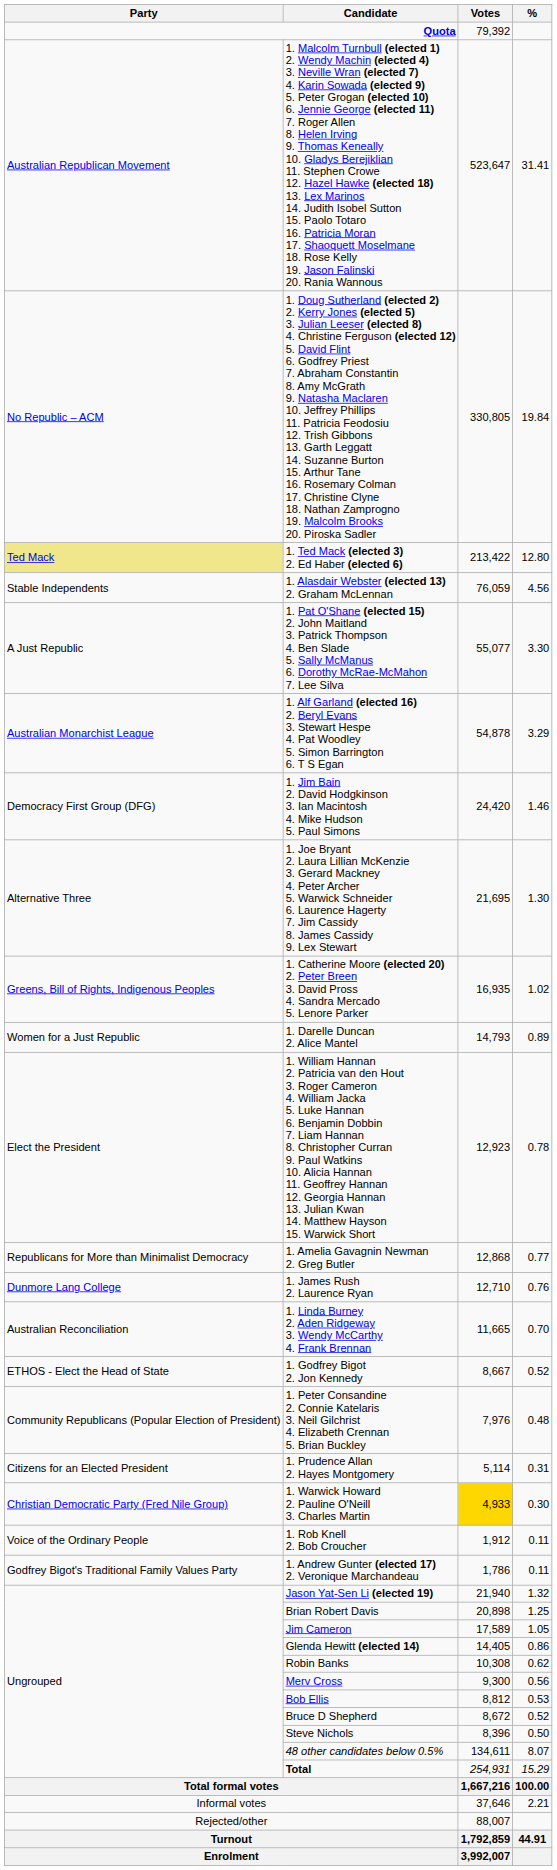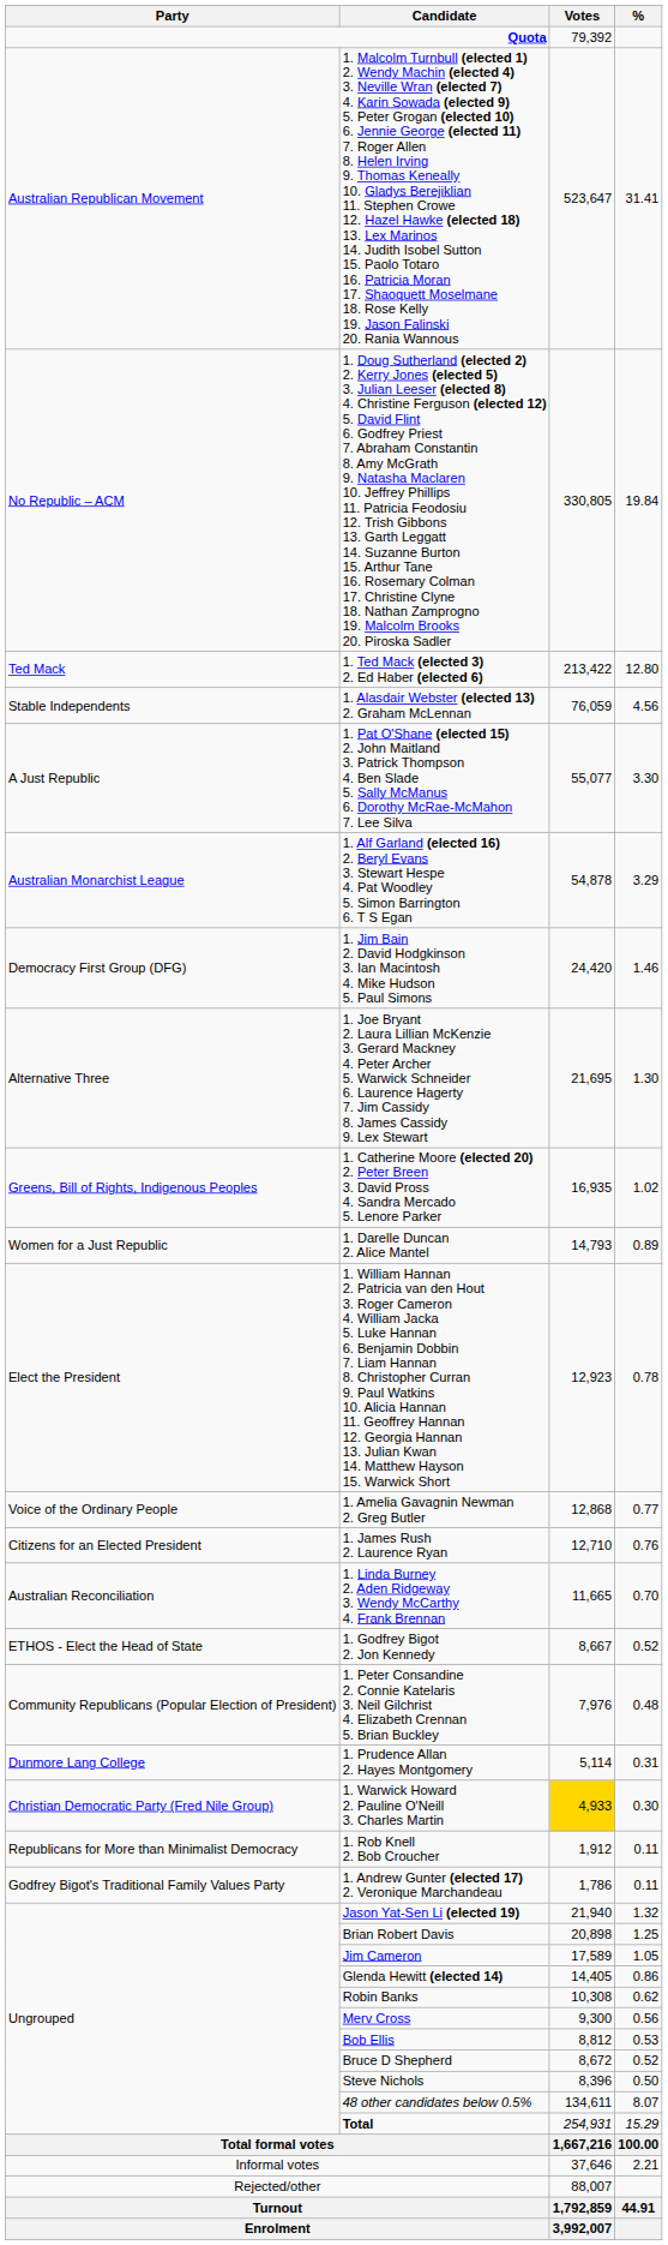 <table class=wikitable style="text-align:right; font-size:90%">
 <tr>
 <th>Party</th>
 <th>Candidate</th>
 <th>Votes</th>
 <th>%</th>
 </tr>
 <tr>
 <td colspan=2><strong><a href='#'>Quota</a></strong></td>
 <td>79,392</td>
 <td></td>
 </tr>
 <tr>
 <td align=left><a href='#'>Australian Republican Movement</a></td>
 <td align=left>1. <a href='#'>Malcolm Turnbull</a> <strong>(elected 1)</strong><br>2. <a href='#'>Wendy Machin</a> <strong>(elected 4)</strong><br>3. <a href='#'>Neville Wran</a> <strong>(elected 7)</strong><br>4. <a href='#'>Karin Sowada</a> <strong>(elected 9)</strong><br>5. Peter Grogan <strong>(elected 10)</strong><br>6. <a href='#'>Jennie George</a> <strong>(elected 11)</strong><br>7. Roger Allen<br>8. <a href='#'>Helen Irving</a><br>9. <a href='#'>Thomas Keneally</a><br>10. <a href='#'>Gladys Berejiklian</a><br>11. Stephen Crowe<br>12. <a href='#'>Hazel Hawke</a> <strong>(elected 18)</strong><br>13. <a href='#'>Lex Marinos</a><br>14. Judith Isobel Sutton<br>15. Paolo Totaro<br>16. <a href='#'>Patricia Moran</a><br>17. <a href='#'>Shaoquett Moselmane</a><br>18. Rose Kelly<br>19. <a href='#'>Jason Falinski</a><br>20. Rania Wannous</td>
 <td>523,647</td>
 <td>31.41</td>
 </tr>
 <tr>
 <td align=left><a href='#'>No Republic – ACM</a></td>
 <td align=left>1. <a href='#'>Doug Sutherland</a> <strong>(elected 2)</strong><br>2. <a href='#'>Kerry Jones</a> <strong>(elected 5)</strong><br>3. <a href='#'>Julian Leeser</a> <strong>(elected 8)</strong><br>4. Christine Ferguson <strong>(elected 12)</strong><br>5. <a href='#'>David Flint</a><br>6. Godfrey Priest<br>7. Abraham Constantin<br>8. Amy McGrath<br>9. <a href='#'>Natasha Maclaren</a><br>10. Jeffrey Phillips<br>11. Patricia Feodosiu<br>12. Trish Gibbons<br>13. Garth Leggatt<br>14. Suzanne Burton<br>15. Arthur Tane<br>16. Rosemary Colman<br>17. Christine Clyne<br>18. Nathan Zamprogno<br>19. <a href='#'>Malcolm Brooks</a><br>20. Piroska Sadler</td>
 <td>330,805</td>
 <td>19.84</td>
 </tr>
 <tr>
-<td align=left style="background: khaki;"><a href='#'>Ted Mack</a></td>
+<td align=left><a href='#'>Ted Mack</a></td>
 <td align=left>1. <a href='#'>Ted Mack</a> <strong>(elected 3)</strong><br>2. Ed Haber <strong>(elected 6)</strong></td>
 <td>213,422</td>
 <td>12.80</td>
 </tr>
 <tr>
 <td align=left>Stable Independents</td>
 <td align=left>1. <a href='#'>Alasdair Webster</a> <strong>(elected 13)</strong><br>2. Graham McLennan</td>
 <td>76,059</td>
 <td>4.56</td>
 </tr>
 <tr>
 <td align=left>A Just Republic</td>
 <td align=left>1. <a href='#'>Pat O'Shane</a> <strong>(elected 15)</strong><br>2. John Maitland<br>3. Patrick Thompson<br>4. Ben Slade<br>5. <a href='#'>Sally McManus</a><br>6. <a href='#'>Dorothy McRae-McMahon</a><br>7. Lee Silva</td>
 <td>55,077</td>
 <td>3.30</td>
 </tr>
 <tr>
 <td align=left><a href='#'>Australian Monarchist League</a></td>
 <td align=left>1. <a href='#'>Alf Garland</a> <strong>(elected 16)</strong><br>2. <a href='#'>Beryl Evans</a><br>3. Stewart Hespe<br>4. Pat Woodley<br>5. Simon Barrington<br>6. T S Egan</td>
 <td>54,878</td>
 <td>3.29</td>
 </tr>
 <tr>
 <td align=left>Democracy First Group (DFG)</td>
 <td align=left>1. <a href='#'>Jim Bain</a><br>2. David Hodgkinson<br>3. Ian Macintosh<br>4. Mike Hudson<br>5. Paul Simons</td>
 <td>24,420</td>
 <td>1.46</td>
 </tr>
 <tr>
 <td align=left>Alternative Three</td>
 <td align=left>1. Joe Bryant<br>2. Laura Lillian McKenzie<br>3. Gerard Mackney<br>4. Peter Archer<br>5. Warwick Schneider<br>6. Laurence Hagerty<br>7. Jim Cassidy<br>8. James Cassidy<br>9. Lex Stewart</td>
 <td>21,695</td>
 <td>1.30</td>
 </tr>
 <tr>
 <td align=left><a href='#'>Greens, Bill of Rights, Indigenous Peoples</a></td>
 <td align=left>1. Catherine Moore <strong>(elected 20)</strong><br>2. <a href='#'>Peter Breen</a><br>3. David Pross<br>4. Sandra Mercado<br>5. Lenore Parker</td>
 <td>16,935</td>
 <td>1.02</td>
 </tr>
 <tr>
 <td align=left>Women for a Just Republic</td>
 <td align=left>1. Darelle Duncan<br>2. Alice Mantel</td>
 <td>14,793</td>
 <td>0.89</td>
 </tr>
 <tr>
 <td align=left>Elect the President</td>
 <td align=left>1. William Hannan<br>2. Patricia van den Hout<br>3. Roger Cameron<br>4. William Jacka<br>5. Luke Hannan<br>6. Benjamin Dobbin<br>7. Liam Hannan<br>8. Christopher Curran<br>9. Paul Watkins<br>10. Alicia Hannan<br>11. Geoffrey Hannan<br>12. Georgia Hannan<br>13. Julian Kwan<br>14. Matthew Hayson<br>15. Warwick Short</td>
 <td>12,923</td>
 <td>0.78</td>
 </tr>
 <tr>
-<td align=left>Republicans for More than Minimalist Democracy</td>
+<td align=left>Voice of the Ordinary People</td>
 <td align=left>1. Amelia Gavagnin Newman<br>2. Greg Butler</td>
 <td>12,868</td>
 <td>0.77</td>
 </tr>
 <tr>
-<td align=left><a href='#'>Dunmore Lang College</a></td>
+<td align=left>Citizens for an Elected President</td>
 <td align=left>1. James Rush<br>2. Laurence Ryan</td>
 <td>12,710</td>
 <td>0.76</td>
 </tr>
 <tr>
 <td align=left>Australian Reconciliation</td>
 <td align=left>1. <a href='#'>Linda Burney</a><br>2. <a href='#'>Aden Ridgeway</a><br>3. <a href='#'>Wendy McCarthy</a><br>4. <a href='#'>Frank Brennan</a></td>
 <td>11,665</td>
 <td>0.70</td>
 </tr>
 <tr>
 <td align=left>ETHOS - Elect the Head of State</td>
 <td align=left>1. Godfrey Bigot<br>2. Jon Kennedy</td>
 <td>8,667</td>
 <td>0.52</td>
 </tr>
 <tr>
 <td align=left>Community Republicans (Popular Election of President)</td>
 <td align=left>1. Peter Consandine<br>2. Connie Katelaris<br>3. Neil Gilchrist<br>4. Elizabeth Crennan<br>5. Brian Buckley</td>
 <td>7,976</td>
 <td>0.48</td>
 </tr>
 <tr>
-<td align=left>Citizens for an Elected President</td>
+<td align=left><a href='#'>Dunmore Lang College</a></td>
 <td align=left>1. Prudence Allan<br>2. Hayes Montgomery</td>
 <td>5,114</td>
 <td>0.31</td>
 </tr>
 <tr>
 <td align=left><a href='#'>Christian Democratic Party (Fred Nile Group)</a></td>
 <td align=left>1. Warwick Howard<br>2. Pauline O'Neill<br>3. Charles Martin</td>
 <td style="background: gold;">4,933</td>
 <td>0.30</td>
 </tr>
 <tr>
-<td align=left>Voice of the Ordinary People</td>
+<td align=left>Republicans for More than Minimalist Democracy</td>
 <td align=left>1. Rob Knell<br>2. Bob Croucher</td>
 <td>1,912</td>
 <td>0.11</td>
 </tr>
 <tr>
 <td align=left>Godfrey Bigot's Traditional Family Values Party</td>
 <td align=left>1. Andrew Gunter <strong>(elected 17)</strong><br>2. Veronique Marchandeau</td>
 <td>1,786</td>
 <td>0.11</td>
 </tr>
 <tr>
 <td rowspan=11 align=left>Ungrouped</td>
 <td align=left><a href='#'>Jason Yat-Sen Li</a> <strong>(elected 19)</strong></td>
 <td>21,940</td>
 <td>1.32</td>
 </tr>
 <tr>
 <td align=left>Brian Robert Davis</td>
 <td>20,898</td>
 <td>1.25</td>
 </tr>
 <tr>
 <td align=left><a href='#'>Jim Cameron</a></td>
 <td>17,589</td>
 <td>1.05</td>
 </tr>
 <tr>
 <td align=left>Glenda Hewitt <strong>(elected 14)</strong></td>
 <td>14,405</td>
 <td>0.86</td>
 </tr>
 <tr>
 <td align=left>Robin Banks</td>
 <td>10,308</td>
 <td>0.62</td>
 </tr>
 <tr>
 <td align=left><a href='#'>Merv Cross</a></td>
 <td>9,300</td>
 <td>0.56</td>
 </tr>
 <tr>
 <td align=left><a href='#'>Bob Ellis</a></td>
 <td>8,812</td>
 <td>0.53</td>
 </tr>
 <tr>
 <td align=left>Bruce D Shepherd</td>
 <td>8,672</td>
 <td>0.52</td>
 </tr>
 <tr>
 <td align=left>Steve Nichols</td>
 <td>8,396</td>
 <td>0.50</td>
 </tr>
 <tr>
 <td align=left><em>48 other candidates below 0.5%</em></td>
 <td>134,611</td>
 <td>8.07</td>
 </tr>
 <tr>
 <td align=left><strong>Total</strong></td>
 <td><em>254,931</em></td>
 <td><em>15.29</em></td>
 </tr>
 <tr>
 <th colspan=2>Total formal votes</th>
 <th>1,667,216</th>
 <th>100.00</th>
 </tr>
 <tr>
 <td align=center colspan=2>Informal votes</td>
 <td>37,646</td>
 <td>2.21</td>
 </tr>
 <tr>
 <td align=center colspan=2>Rejected/other</td>
 <td>88,007</td>
 <td></td>
 </tr>
 <tr>
 <th colspan=2>Turnout</th>
 <th>1,792,859</th>
 <th>44.91</th>
 </tr>
 <tr>
 <th colspan=2>Enrolment</th>
 <th>3,992,007</th>
 <th></th>
 </tr>
 </table>
